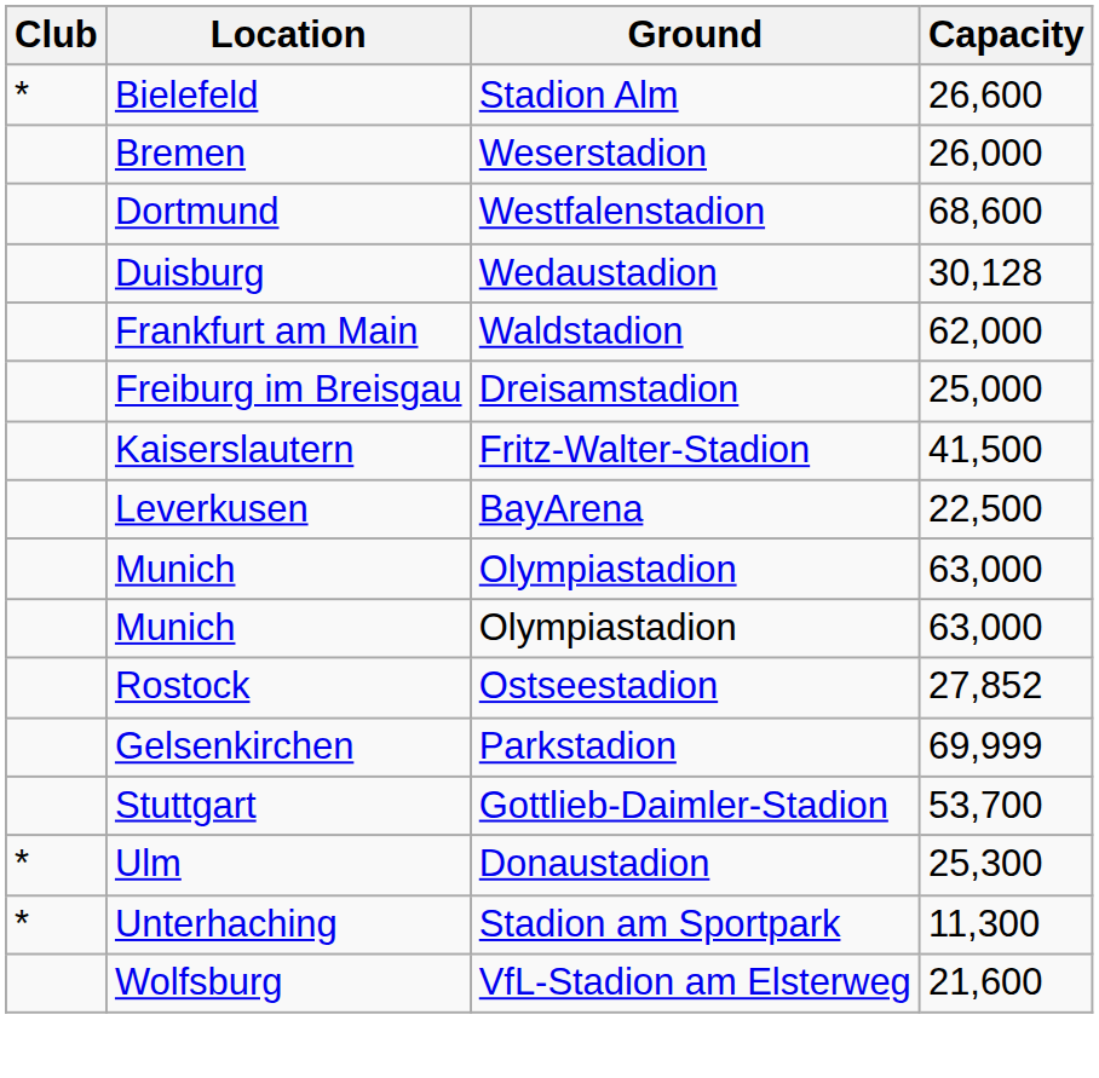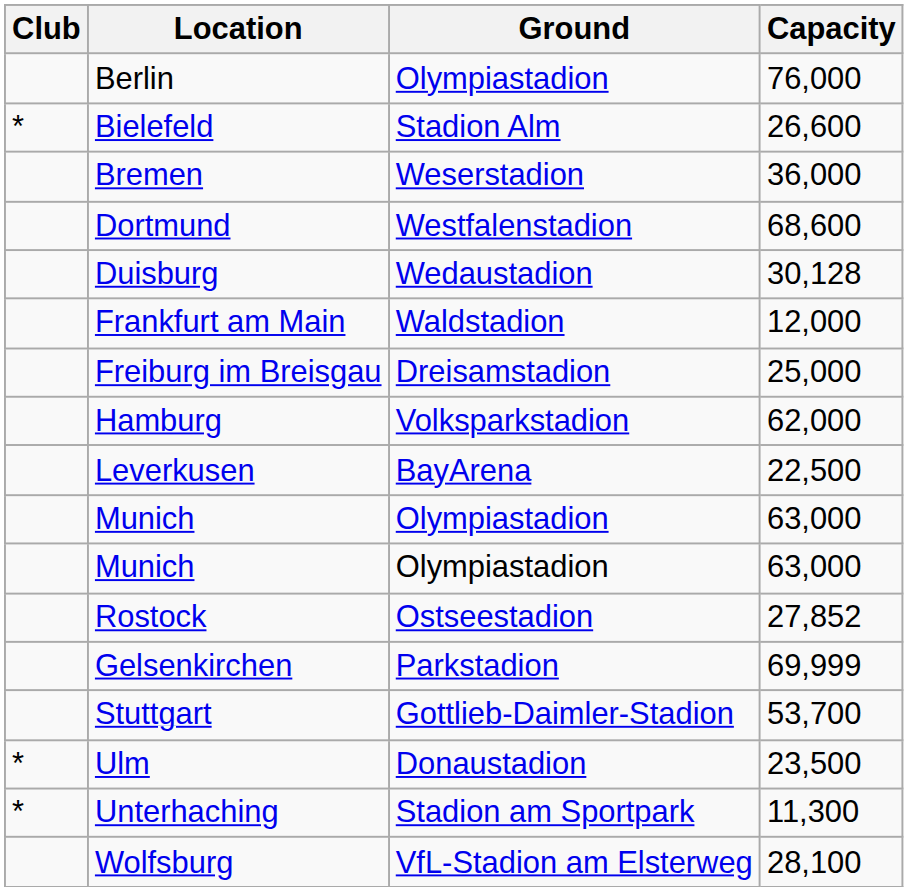 <table class="wikitable sortable">
 <tr>
 <th>Club</th>
 <th>Location</th>
 <th>Ground</th>
 <th>Capacity</th>
+</tr>
+<tr>
+<td></td>
+<td>Berlin</td>
+<td><a href='#'>Olympiastadion</a></td>
+<td>76,000</td>
 </tr>
 <tr>
 <td>*</td>
 <td><a href='#'>Bielefeld</a></td>
 <td><a href='#'>Stadion Alm</a></td>
 <td>26,600</td>
 </tr>
 <tr>
 <td></td>
 <td><a href='#'>Bremen</a></td>
 <td><a href='#'>Weserstadion</a></td>
-<td>26,000</td>
+<td>36,000</td>
 </tr>
 <tr>
 <td></td>
 <td><a href='#'>Dortmund</a></td>
 <td><a href='#'>Westfalenstadion</a></td>
 <td>68,600</td>
 </tr>
 <tr>
 <td></td>
 <td><a href='#'>Duisburg</a></td>
 <td><a href='#'>Wedaustadion</a></td>
 <td>30,128</td>
 </tr>
 <tr>
 <td></td>
 <td><a href='#'>Frankfurt am Main</a></td>
 <td><a href='#'>Waldstadion</a></td>
-<td>62,000</td>
+<td>12,000</td>
 </tr>
 <tr>
 <td></td>
 <td><a href='#'>Freiburg im Breisgau</a></td>
 <td><a href='#'>Dreisamstadion</a></td>
 <td>25,000</td>
 </tr>
 <tr>
 <td></td>
-<td><a href='#'>Kaiserslautern</a></td>
-<td><a href='#'>Fritz-Walter-Stadion</a></td>
-<td>41,500</td>
+<td><a href='#'>Hamburg</a></td>
+<td><a href='#'>Volksparkstadion</a></td>
+<td>62,000</td>
 </tr>
 <tr>
 <td></td>
 <td><a href='#'>Leverkusen</a></td>
 <td><a href='#'>BayArena</a></td>
 <td>22,500</td>
 </tr>
 <tr>
 <td></td>
 <td><a href='#'>Munich</a></td>
 <td><a href='#'>Olympiastadion</a></td>
 <td>63,000</td>
 </tr>
 <tr>
 <td></td>
 <td><a href='#'>Munich</a></td>
 <td>Olympiastadion</td>
 <td>63,000</td>
 </tr>
 <tr>
 <td></td>
 <td><a href='#'>Rostock</a></td>
 <td><a href='#'>Ostseestadion</a></td>
 <td>27,852</td>
 </tr>
 <tr>
 <td></td>
 <td><a href='#'>Gelsenkirchen</a></td>
 <td><a href='#'>Parkstadion</a></td>
 <td>69,999</td>
 </tr>
 <tr>
 <td></td>
 <td><a href='#'>Stuttgart</a></td>
 <td><a href='#'>Gottlieb-Daimler-Stadion</a></td>
 <td>53,700</td>
 </tr>
 <tr>
 <td>*</td>
 <td><a href='#'>Ulm</a></td>
 <td><a href='#'>Donaustadion</a></td>
-<td>25,300</td>
+<td>23,500</td>
 </tr>
 <tr>
 <td>*</td>
 <td><a href='#'>Unterhaching</a></td>
 <td><a href='#'>Stadion am Sportpark</a></td>
 <td>11,300</td>
 </tr>
 <tr>
 <td></td>
 <td><a href='#'>Wolfsburg</a></td>
 <td><a href='#'>VfL-Stadion am Elsterweg</a></td>
-<td>21,600</td>
+<td>28,100</td>
 </tr>
 </table>
